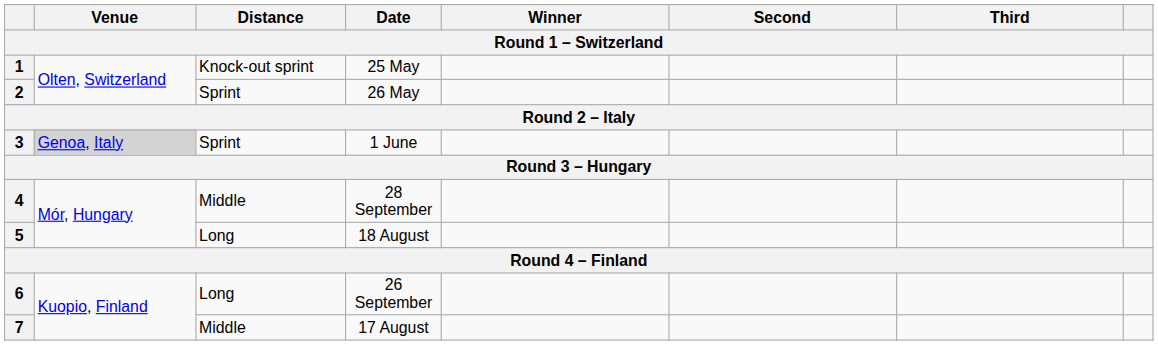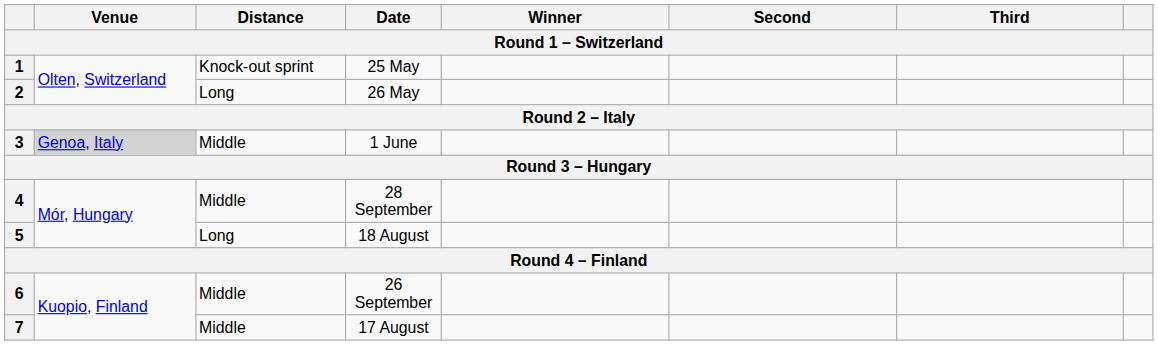 <table class="wikitable" style="font-size: 90%">
 <tr>
 <th width="20"></th>
 <th width="140">Venue</th>
 <th width="130">Distance</th>
 <th width="80">Date</th>
 <th width="200">Winner</th>
 <th width="200">Second</th>
 <th width="200">Third</th>
 <th width="20"></th>
 </tr>
 <tr>
 <th colspan="8">Round 1 – Switzerland</th>
 </tr>
 <tr>
 <th>1</th>
 <td rowspan=2> <a href='#'>Olten</a>, <a href='#'>Switzerland</a></td>
 <td>Knock-out sprint</td>
 <td align=center>25 May</td>
 <td></td>
 <td></td>
 <td><br></td>
 <td></td>
 </tr>
 <tr>
 <th>2</th>
-<td>Sprint</td>
+<td>Long</td>
 <td align=center>26 May</td>
 <td></td>
 <td></td>
 <td> <br></td>
 <td></td>
 </tr>
 <tr>
 <th colspan="8">Round 2 – Italy</th>
 </tr>
 <tr>
 <th>3</th>
 <td style="background: lightgrey;"> <a href='#'>Genoa</a>, <a href='#'>Italy</a></td>
-<td>Sprint</td>
+<td>Middle</td>
 <td align=center>1 June</td>
 <td></td>
 <td></td>
 <td></td>
 <td></td>
 </tr>
 <tr>
 <th colspan="8">Round 3 – Hungary</th>
 </tr>
 <tr>
 <th>4</th>
 <td rowspan=2> <a href='#'>Mór</a>, <a href='#'>Hungary</a></td>
 <td>Middle</td>
 <td align=center>28 September</td>
 <td></td>
 <td></td>
 <td></td>
 <td></td>
 </tr>
 <tr>
 <th>5</th>
 <td>Long</td>
 <td align=center>18 August</td>
 <td></td>
 <td></td>
 <td></td>
 <td></td>
 </tr>
 <tr>
 <th colspan="8">Round 4 – Finland</th>
 </tr>
 <tr>
 <th>6</th>
 <td rowspan=2> <a href='#'>Kuopio</a>, <a href='#'>Finland</a></td>
-<td>Long</td>
+<td>Middle</td>
 <td align=center>26 September</td>
 <td></td>
 <td></td>
 <td></td>
 <td></td>
 </tr>
 <tr>
 <th>7</th>
 <td>Middle</td>
 <td align=center>17 August</td>
 <td></td>
 <td></td>
 <td></td>
 <td></td>
 </tr>
 </table>
